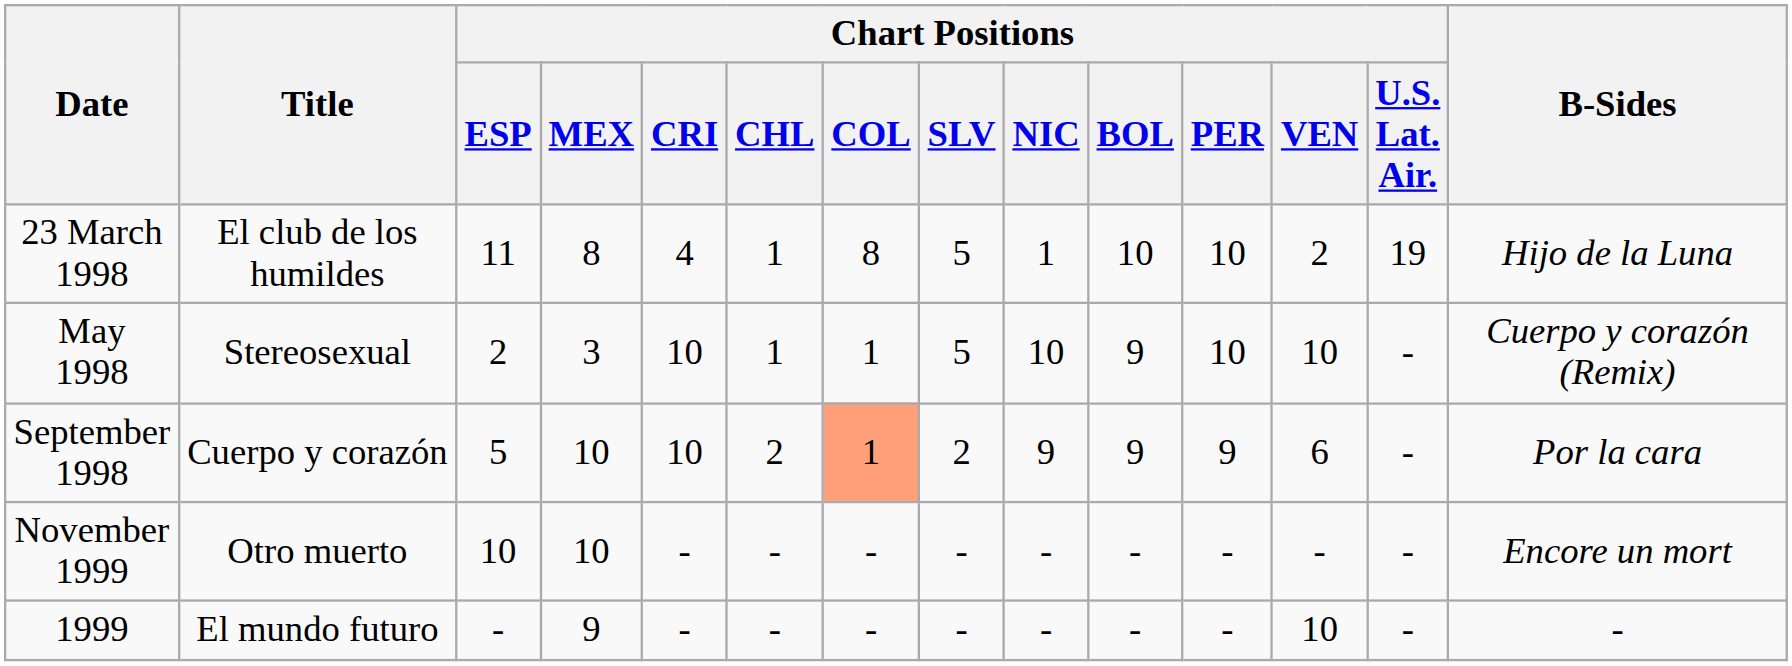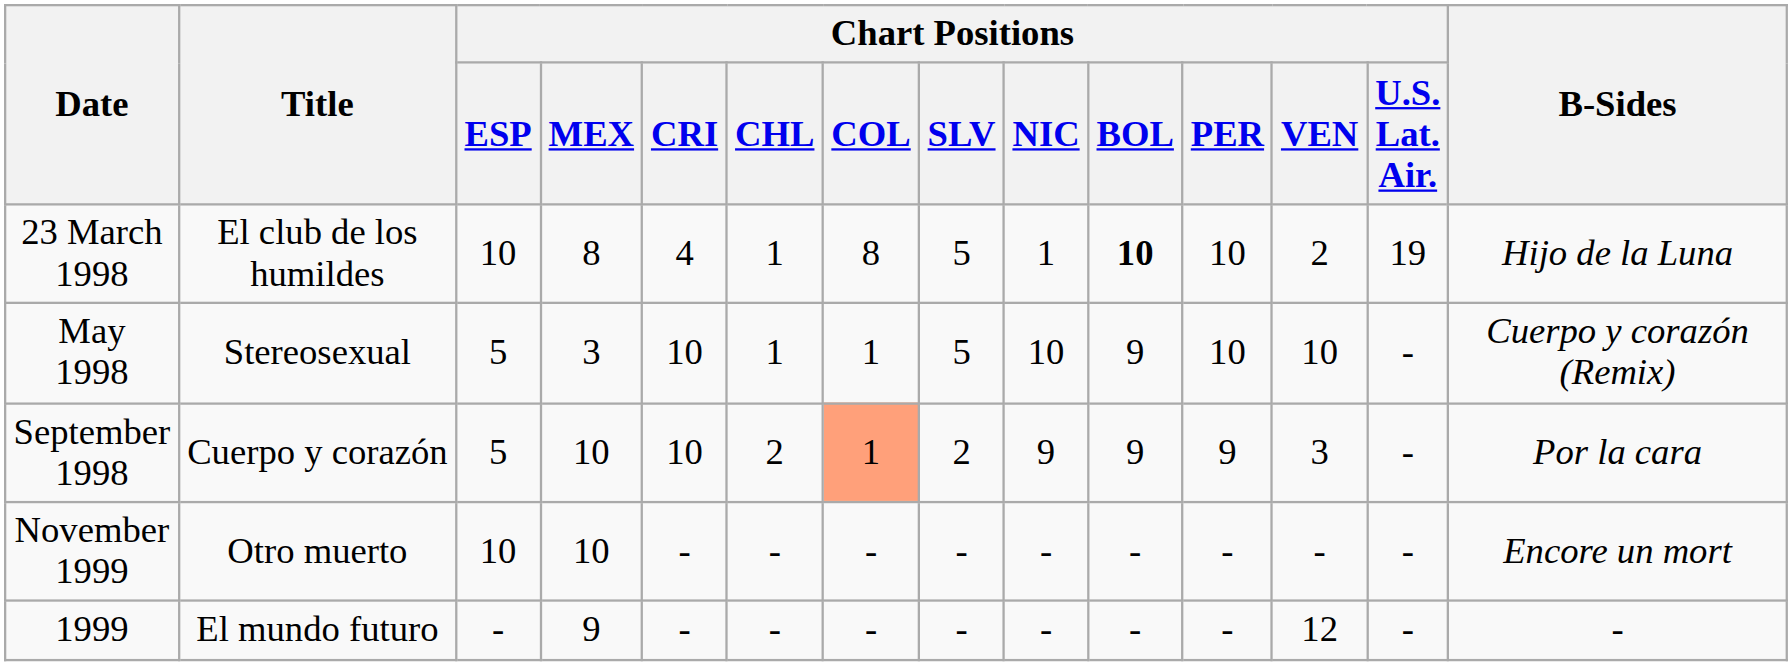 <table class="wikitable">
 <tr>
 <th rowspan="2">Date</th>
 <th rowspan="2">Title</th>
 <th colspan="11">Chart Positions</th>
 <th rowspan="2" width="140">B-Sides</th>
 </tr>
 <tr>
 <th width="20"><a href='#'>ESP</a></th>
 <th width="20"><a href='#'>MEX</a></th>
 <th width="20"><a href='#'>CRI</a></th>
 <th width="20"><a href='#'>CHL</a></th>
 <th width="20"><a href='#'>COL</a></th>
 <th width="20"><a href='#'>SLV</a></th>
 <th width="20"><a href='#'>NIC</a></th>
 <th width="20"><a href='#'>BOL</a></th>
 <th width="20"><a href='#'>PER</a></th>
 <th width="20"><a href='#'>VEN</a></th>
 <th width="20"><a href='#'>U.S.</a><br><a href='#'>Lat. Air.</a></th>
 </tr>
 <tr>
 <td align="center">23 March<br>1998</td>
 <td align="center">El club de los<br>humildes</td>
-<td align="center">11</td>
+<td align="center">10</td>
 <td align="center">8</td>
 <td align="center">4</td>
 <td align="center">1</td>
 <td align="center">8</td>
 <td align="center">5</td>
 <td align="center">1</td>
-<td align="center">10</td>
+<td align="center"><strong>10</strong></td>
 <td align="center">10</td>
 <td align="center">2</td>
 <td align="center">19</td>
 <td align="center"><em>Hijo de la Luna</em></td>
 </tr>
 <tr>
 <td align="center">May<br>1998</td>
 <td align="center">Stereosexual</td>
-<td align="center">2</td>
+<td align="center">5</td>
 <td align="center">3</td>
 <td align="center">10</td>
 <td align="center">1</td>
 <td align="center">1</td>
 <td align="center">5</td>
 <td align="center">10</td>
 <td align="center">9</td>
 <td align="center">10</td>
 <td align="center">10</td>
 <td align="center">-</td>
 <td align="center"><em>Cuerpo y corazón<br>(Remix)</em></td>
 </tr>
 <tr>
 <td align="center">September<br>1998</td>
 <td align="center">Cuerpo y corazón</td>
 <td align="center">5</td>
 <td align="center">10</td>
 <td align="center">10</td>
 <td align="center">2</td>
 <td align="center" style="background: lightsalmon;">1</td>
 <td align="center">2</td>
 <td align="center">9</td>
 <td align="center">9</td>
 <td align="center">9</td>
-<td align="center">6</td>
+<td align="center">3</td>
 <td align="center">-</td>
 <td align="center"><em>Por la cara</em></td>
 </tr>
 <tr>
 <td align="center">November<br>1999</td>
 <td align="center">Otro muerto</td>
 <td align="center">10</td>
 <td align="center">10</td>
 <td align="center">-</td>
 <td align="center">-</td>
 <td align="center">-</td>
 <td align="center">-</td>
 <td align="center">-</td>
 <td align="center">-</td>
 <td align="center">-</td>
 <td align="center">-</td>
 <td align="center">-</td>
 <td align="center"><em>Encore un mort</em></td>
 </tr>
 <tr>
 <td align="center">1999</td>
 <td align="center">El mundo futuro</td>
 <td align="center">-</td>
 <td align="center">9</td>
 <td align="center">-</td>
 <td align="center">-</td>
 <td align="center">-</td>
 <td align="center">-</td>
 <td align="center">-</td>
 <td align="center">-</td>
 <td align="center">-</td>
-<td align="center">10</td>
+<td align="center">12</td>
 <td align="center">-</td>
 <td align="center">-</td>
 </tr>
 </table>
